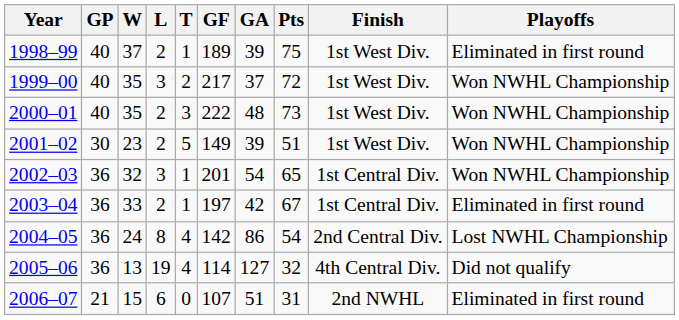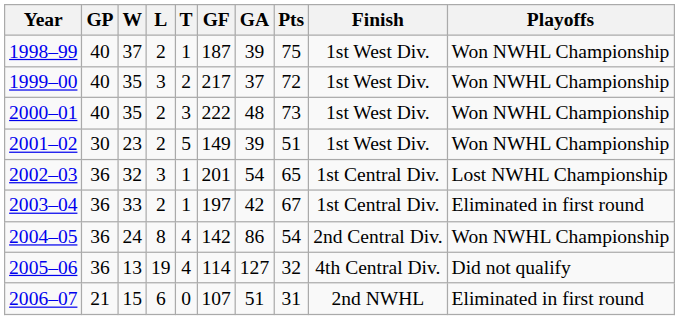 <table class="wikitable sortable" style="text-align:center">
 <tr>
 <th>Year</th>
 <th title="Games played" class="unsortable">GP</th>
 <th title="Wins">W</th>
 <th title="Losses">L</th>
 <th title="Ties">T</th>
 <th title="Goals for">GF</th>
 <th title="Goals against">GA</th>
 <th title="Points">Pts</th>
 <th class="unsortable">Finish</th>
 <th class="unsortable">Playoffs</th>
 </tr>
 <tr>
 <td><a href='#'>1998–99</a></td>
 <td>40</td>
 <td>37</td>
 <td>2</td>
 <td>1</td>
-<td>189</td>
+<td>187</td>
 <td>39</td>
 <td>75</td>
 <td>1st West Div.</td>
-<td align=left>Eliminated in first round</td>
+<td align=left>Won NWHL Championship</td>
 </tr>
 <tr>
 <td><a href='#'>1999–00</a></td>
 <td>40</td>
 <td>35</td>
 <td>3</td>
 <td>2</td>
 <td>217</td>
 <td>37</td>
 <td>72</td>
 <td>1st West Div.</td>
 <td align=left>Won NWHL Championship</td>
 </tr>
 <tr>
 <td><a href='#'>2000–01</a></td>
 <td>40</td>
 <td>35</td>
 <td>2</td>
 <td>3</td>
 <td>222</td>
 <td>48</td>
 <td>73</td>
 <td>1st West Div.</td>
 <td align=left>Won NWHL Championship</td>
 </tr>
 <tr>
 <td><a href='#'>2001–02</a></td>
 <td>30</td>
 <td>23</td>
 <td>2</td>
 <td>5</td>
 <td>149</td>
 <td>39</td>
 <td>51</td>
 <td>1st West Div.</td>
 <td align=left>Won NWHL Championship</td>
 </tr>
 <tr>
 <td><a href='#'>2002–03</a></td>
 <td>36</td>
 <td>32</td>
 <td>3</td>
 <td>1</td>
 <td>201</td>
 <td>54</td>
 <td>65</td>
 <td>1st Central Div.</td>
-<td align=left>Won NWHL Championship</td>
+<td align=left>Lost NWHL Championship</td>
 </tr>
 <tr>
 <td><a href='#'>2003–04</a></td>
 <td>36</td>
 <td>33</td>
 <td>2</td>
 <td>1</td>
 <td>197</td>
 <td>42</td>
 <td>67</td>
 <td>1st Central Div.</td>
 <td align=left>Eliminated in first round</td>
 </tr>
 <tr>
 <td><a href='#'>2004–05</a></td>
 <td>36</td>
 <td>24</td>
 <td>8</td>
 <td>4</td>
 <td>142</td>
 <td>86</td>
 <td>54</td>
 <td>2nd Central Div.</td>
-<td align=left>Lost NWHL Championship</td>
+<td align=left>Won NWHL Championship</td>
 </tr>
 <tr>
 <td><a href='#'>2005–06</a></td>
 <td>36</td>
 <td>13</td>
 <td>19</td>
 <td>4</td>
 <td>114</td>
 <td>127</td>
 <td>32</td>
 <td>4th Central Div.</td>
 <td align=left>Did not qualify</td>
 </tr>
 <tr>
 <td><a href='#'>2006–07</a></td>
 <td>21</td>
 <td>15</td>
 <td>6</td>
 <td>0</td>
 <td>107</td>
 <td>51</td>
 <td>31</td>
 <td>2nd NWHL</td>
 <td align=left>Eliminated in first round</td>
 </tr>
 </table>
